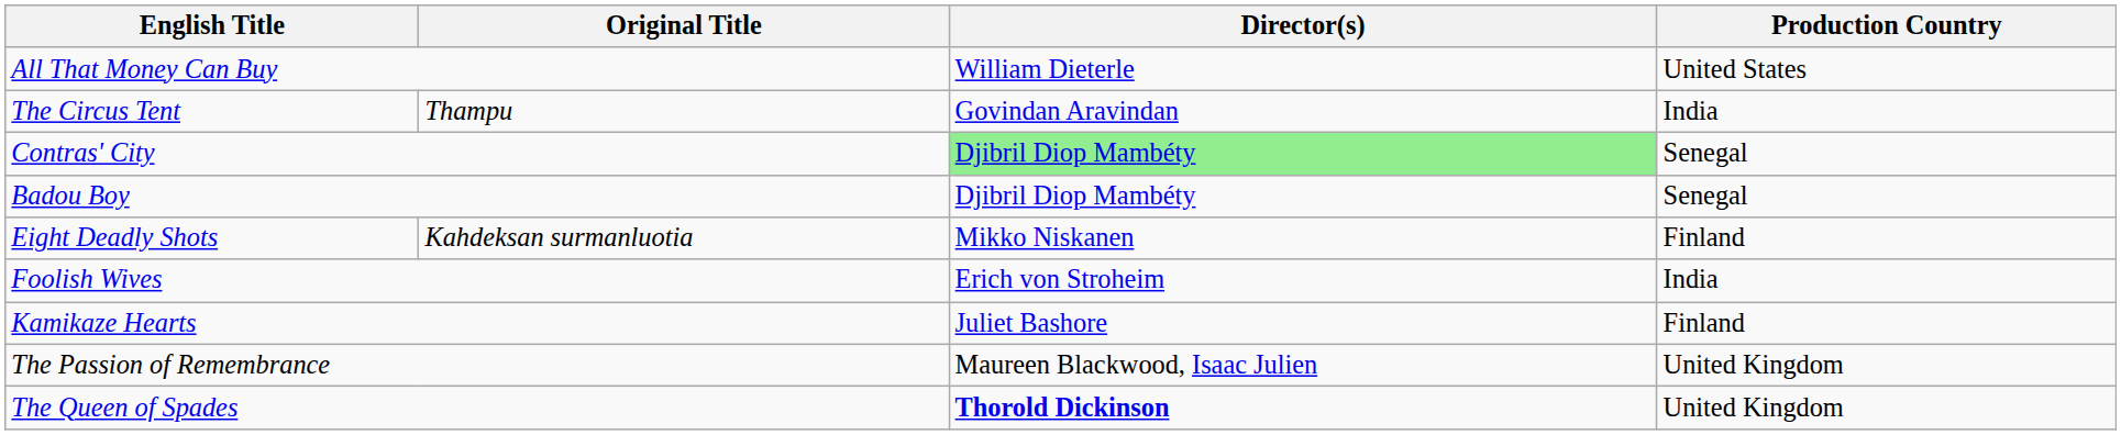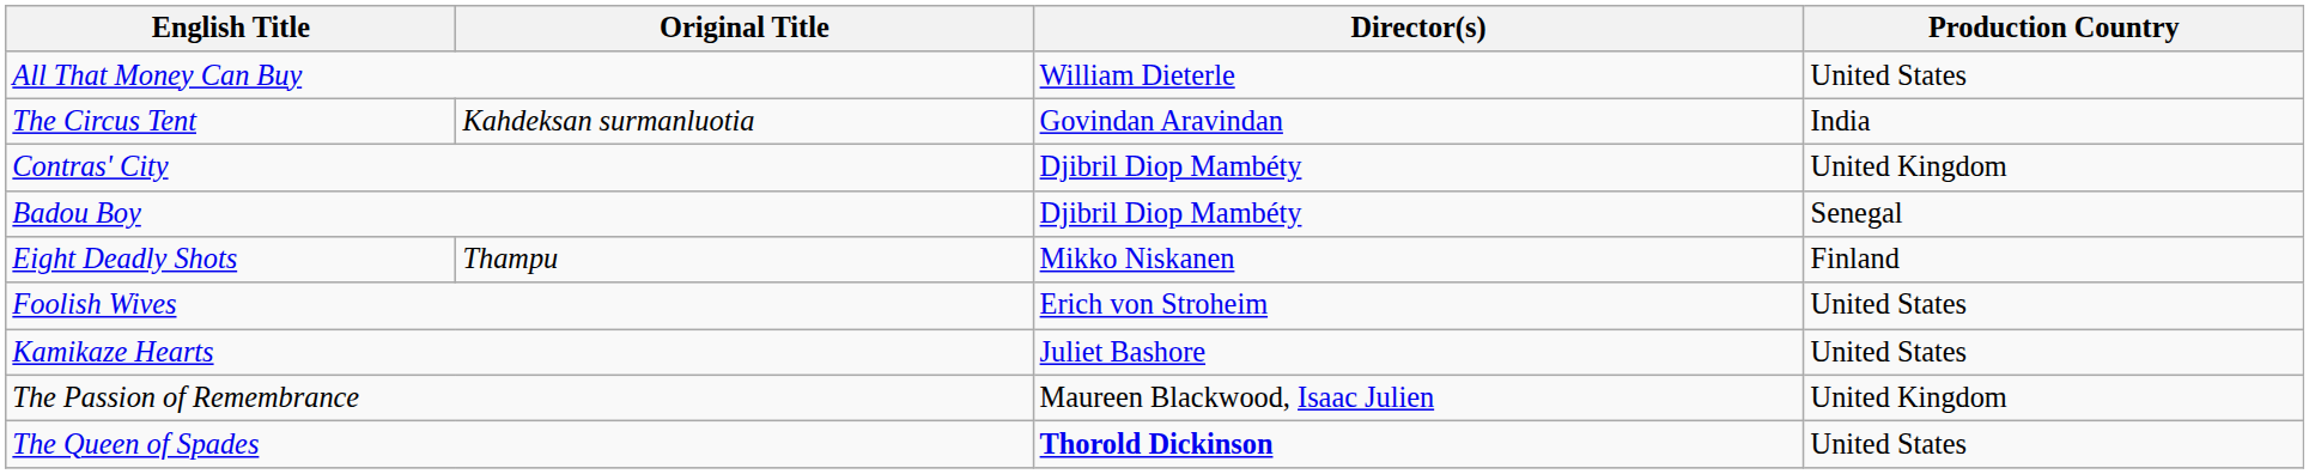 <table class="sortable wikitable" style="width:100%; margin-bottom:4px">
 <tr>
 <th>English Title</th>
 <th>Original Title</th>
 <th>Director(s)</th>
 <th>Production Country</th>
 </tr>
 <tr>
 <td colspan="2"><em><a href='#'>All That Money Can Buy</a></em></td>
 <td><a href='#'>William Dieterle</a></td>
 <td>United States</td>
 </tr>
 <tr>
 <td><em><a href='#'>The Circus Tent</a></em></td>
-<td><em>Thampu</em></td>
+<td><em>Kahdeksan surmanluotia</em></td>
 <td><a href='#'>Govindan Aravindan</a></td>
 <td>India</td>
 </tr>
 <tr>
 <td colspan="2"><em><a href='#'>Contras' City</a></em></td>
-<td style="background: lightgreen;"><a href='#'>Djibril Diop Mambéty</a></td>
-<td>Senegal</td>
+<td><a href='#'>Djibril Diop Mambéty</a></td>
+<td>United Kingdom</td>
 </tr>
 <tr>
 <td colspan="2"><em><a href='#'>Badou Boy</a></em></td>
 <td><a href='#'>Djibril Diop Mambéty</a></td>
 <td>Senegal</td>
 </tr>
 <tr>
 <td><em><a href='#'>Eight Deadly Shots</a></em></td>
-<td><em>Kahdeksan surmanluotia</em></td>
+<td><em>Thampu</em></td>
 <td><a href='#'>Mikko Niskanen</a></td>
 <td>Finland</td>
 </tr>
 <tr>
 <td colspan="2"><em><a href='#'>Foolish Wives</a></em></td>
 <td><a href='#'>Erich von Stroheim</a></td>
-<td>India</td>
+<td>United States</td>
 </tr>
 <tr>
 <td colspan="2"><em><a href='#'>Kamikaze Hearts</a></em></td>
 <td><a href='#'>Juliet Bashore</a></td>
-<td>Finland</td>
+<td>United States</td>
 </tr>
 <tr>
 <td colspan="2"><em>The Passion of Remembrance</em></td>
 <td>Maureen Blackwood, <a href='#'>Isaac Julien</a></td>
 <td>United Kingdom</td>
 </tr>
 <tr>
 <td colspan="2"><em><a href='#'>The Queen of Spades</a></em></td>
 <td><strong><a href='#'>Thorold Dickinson</a></strong></td>
-<td>United Kingdom</td>
+<td>United States</td>
 </tr>
 </table>
